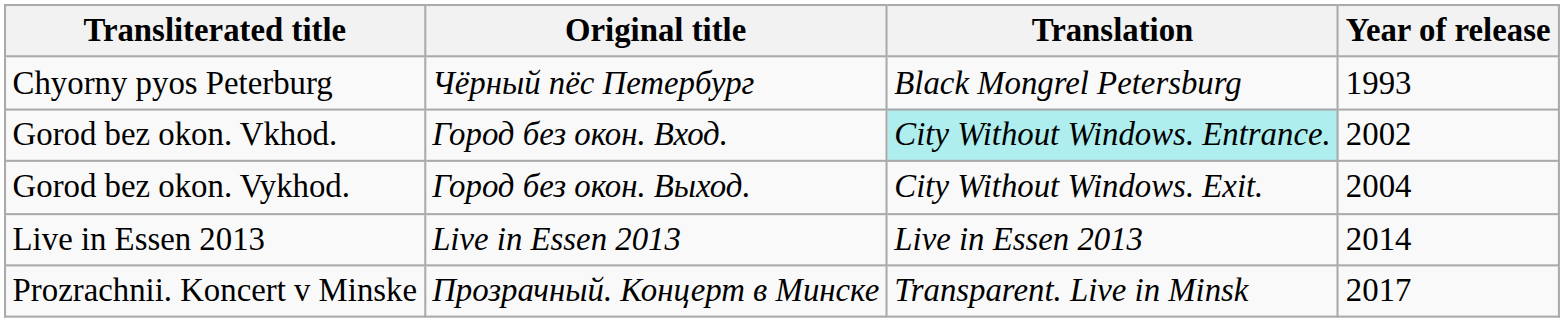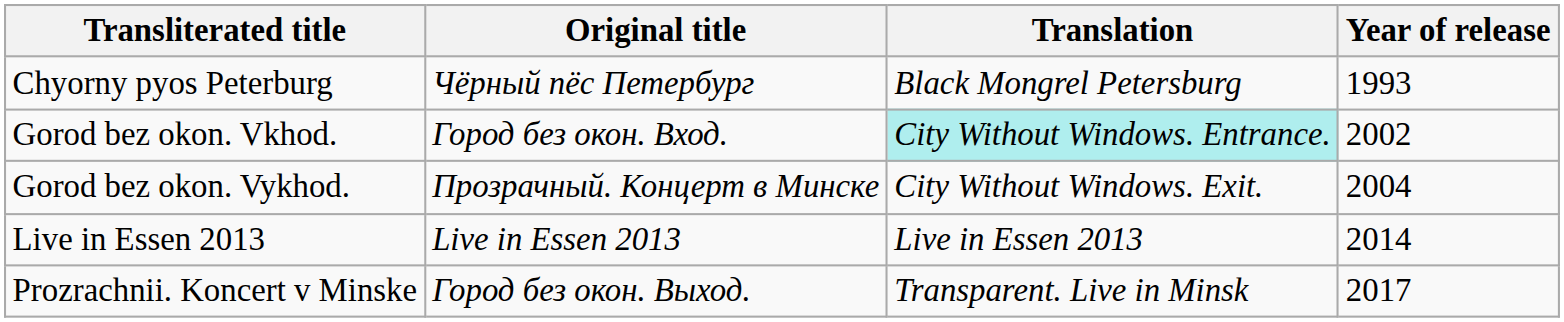 <table class="wikitable">
 <tr>
 <th>Transliterated title</th>
 <th>Original title</th>
 <th>Translation</th>
 <th>Year of release</th>
 </tr>
 <tr>
 <td>Chyorny pyos Peterburg</td>
 <td><em>Чёрный пёс Петербург</em></td>
 <td><em>Black Mongrel Petersburg</em></td>
 <td>1993</td>
 </tr>
 <tr>
 <td>Gorod bez okon. Vkhod.</td>
 <td><em>Город без окон. Вход.</em></td>
 <td style="background: paleturquoise;"><em>City Without Windows. Entrance.</em></td>
 <td>2002</td>
 </tr>
 <tr>
 <td>Gorod bez okon. Vykhod.</td>
-<td><em>Город без окон. Выход.</em></td>
+<td><em>Прозрачный. Концерт в Минске</em></td>
 <td><em>City Without Windows. Exit.</em></td>
 <td>2004</td>
 </tr>
 <tr>
 <td>Live in Essen 2013</td>
 <td><em>Live in Essen 2013</em></td>
 <td><em>Live in Essen 2013</em></td>
 <td>2014</td>
 </tr>
 <tr>
 <td>Prozrachnii. Koncert v Minske</td>
-<td><em>Прозрачный. Концерт в Минске</em></td>
+<td><em>Город без окон. Выход.</em></td>
 <td><em>Transparent. Live in Minsk</em></td>
 <td>2017</td>
 </tr>
 </table>
